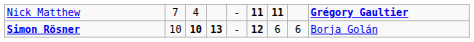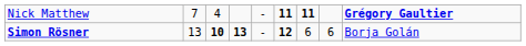 <table class="wikitable">
 <tr>
 <td width=200> <a href='#'>Nick Matthew</a></td>
 <td style="width:20px; text-align:center;">7</td>
 <td style="width:20px; text-align:center;">4</td>
 <td style="width:20px; text-align:center;"></td>
 <td style="width:20px; text-align:center;">-</td>
 <td style="width:20px; text-align:center;"><strong>11</strong></td>
 <td style="width:20px; text-align:center;"><strong>11</strong></td>
 <td style="width:20px; text-align:center;"></td>
 <td width=200> <strong><a href='#'>Grégory Gaultier</a></strong></td>
 </tr>
 <tr>
 <td> <strong><a href='#'>Simon Rösner</a></strong></td>
-<td style="text-align:center;">10</td>
+<td style="text-align:center;">13</td>
 <td style="text-align:center;"><strong>10</strong></td>
 <td style="text-align:center;"><strong>13</strong></td>
 <td style="text-align:center;">-</td>
 <td style="text-align:center;"><strong>12</strong></td>
 <td style="text-align:center;">6</td>
 <td style="text-align:center;">6</td>
 <td> <a href='#'>Borja Golán</a></td>
 </tr>
 </table>
